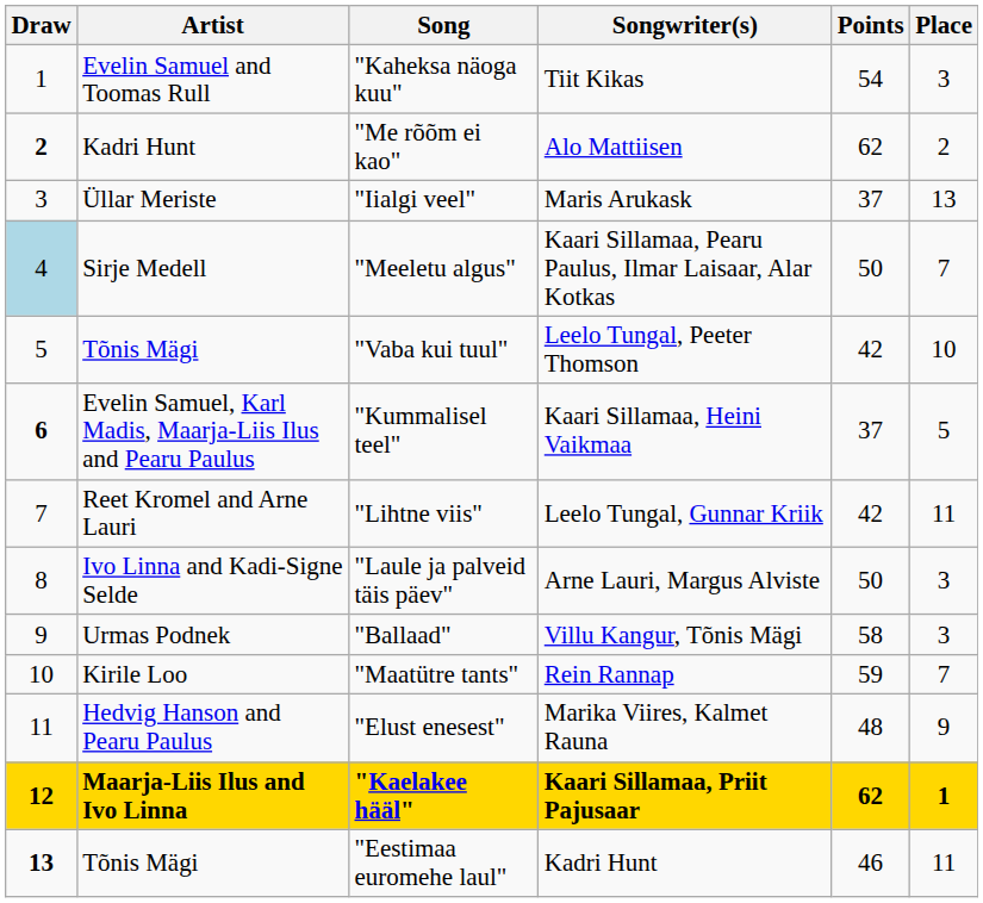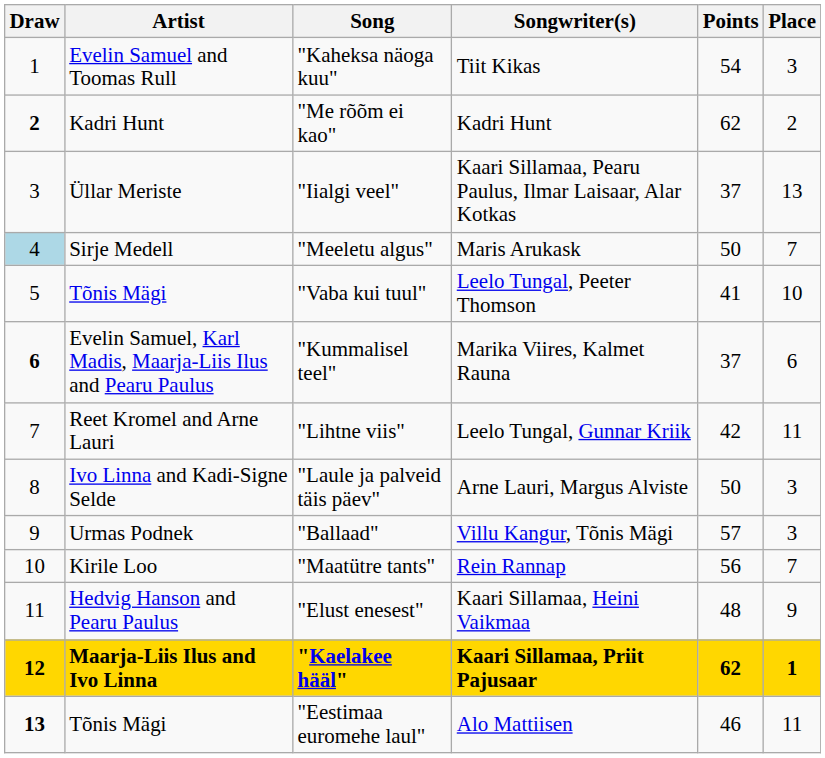 <table class="sortable wikitable" style="margin: 1em auto 1em auto; text-align:center">
 <tr>
 <th>Draw</th>
 <th>Artist</th>
 <th>Song</th>
 <th>Songwriter(s)</th>
 <th>Points</th>
 <th>Place</th>
 </tr>
 <tr>
 <td>1</td>
 <td align="left"><a href='#'>Evelin Samuel</a> and Toomas Rull</td>
 <td align="left">"Kaheksa näoga kuu"</td>
 <td align="left">Tiit Kikas</td>
 <td>54</td>
 <td>3</td>
 </tr>
 <tr>
 <td><strong>2</strong></td>
 <td align="left">Kadri Hunt</td>
 <td align="left">"Me rõõm ei kao"</td>
-<td align="left"><a href='#'>Alo Mattiisen</a></td>
+<td align="left">Kadri Hunt</td>
 <td>62</td>
 <td>2</td>
 </tr>
 <tr>
 <td>3</td>
 <td align="left">Üllar Meriste</td>
 <td align="left">"Iialgi veel"</td>
-<td align="left">Maris Arukask</td>
+<td align="left">Kaari Sillamaa, Pearu Paulus, Ilmar Laisaar, Alar Kotkas</td>
 <td>37</td>
 <td>13</td>
 </tr>
 <tr>
 <td style="background: lightblue;">4</td>
 <td align="left">Sirje Medell</td>
 <td align="left">"Meeletu algus"</td>
-<td align="left">Kaari Sillamaa, Pearu Paulus, Ilmar Laisaar, Alar Kotkas</td>
+<td align="left">Maris Arukask</td>
 <td>50</td>
 <td>7</td>
 </tr>
 <tr>
 <td>5</td>
 <td align="left"><a href='#'>Tõnis Mägi</a></td>
 <td align="left">"Vaba kui tuul"</td>
 <td align="left"><a href='#'>Leelo Tungal</a>, Peeter Thomson</td>
-<td>42</td>
+<td>41</td>
 <td>10</td>
 </tr>
 <tr>
 <td><strong>6</strong></td>
 <td align="left">Evelin Samuel, <a href='#'>Karl Madis</a>, <a href='#'>Maarja-Liis Ilus</a> and <a href='#'>Pearu Paulus</a></td>
 <td align="left">"Kummalisel teel"</td>
-<td align="left">Kaari Sillamaa, <a href='#'>Heini Vaikmaa</a></td>
+<td align="left">Marika Viires, Kalmet Rauna</td>
 <td>37</td>
-<td>5</td>
+<td>6</td>
 </tr>
 <tr>
 <td>7</td>
 <td align="left">Reet Kromel and Arne Lauri</td>
 <td align="left">"Lihtne viis"</td>
 <td align="left">Leelo Tungal, <a href='#'>Gunnar Kriik</a></td>
 <td>42</td>
 <td>11</td>
 </tr>
 <tr>
 <td>8</td>
 <td align="left"><a href='#'>Ivo Linna</a> and Kadi-Signe Selde</td>
 <td align="left">"Laule ja palveid täis päev"</td>
 <td align="left">Arne Lauri, Margus Alviste</td>
 <td>50</td>
 <td>3</td>
 </tr>
 <tr>
 <td>9</td>
 <td align="left">Urmas Podnek</td>
 <td align="left">"Ballaad"</td>
 <td align="left"><a href='#'>Villu Kangur</a>, Tõnis Mägi</td>
-<td>58</td>
+<td>57</td>
 <td>3</td>
 </tr>
 <tr>
 <td>10</td>
 <td align="left">Kirile Loo</td>
 <td align="left">"Maatütre tants"</td>
 <td align="left"><a href='#'>Rein Rannap</a></td>
-<td>59</td>
+<td>56</td>
 <td>7</td>
 </tr>
 <tr>
 <td>11</td>
 <td align="left"><a href='#'>Hedvig Hanson</a> and <a href='#'>Pearu Paulus</a></td>
 <td align="left">"Elust enesest"</td>
-<td align="left">Marika Viires, Kalmet Rauna</td>
+<td align="left">Kaari Sillamaa, <a href='#'>Heini Vaikmaa</a></td>
 <td>48</td>
 <td>9</td>
 </tr>
 <tr style="font-weight:bold; background:gold;">
 <td>12</td>
 <td align="left">Maarja-Liis Ilus and Ivo Linna</td>
 <td align="left">"<a href='#'>Kaelakee hääl</a>"</td>
 <td align="left">Kaari Sillamaa, Priit Pajusaar</td>
 <td>62</td>
 <td>1</td>
 </tr>
 <tr>
 <td><strong>13</strong></td>
 <td align="left">Tõnis Mägi</td>
 <td align="left">"Eestimaa euromehe laul"</td>
-<td align="left">Kadri Hunt</td>
+<td align="left"><a href='#'>Alo Mattiisen</a></td>
 <td>46</td>
 <td>11</td>
 </tr>
 </table>
